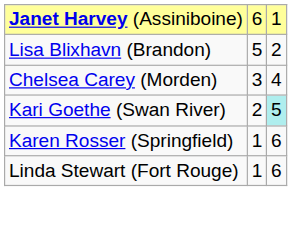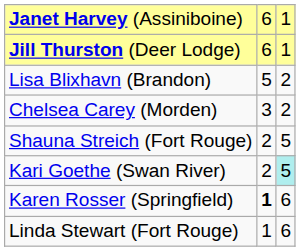 <table class="wikitable">
 <tr bgcolor="#ffff9a">
 <td><strong><a href='#'>Janet Harvey</a></strong> (Assiniboine)</td>
+<td>6</td>
+<td>1</td>
+</tr>
+<tr bgcolor="#ffff9a">
+<td><strong><a href='#'>Jill Thurston</a></strong> (Deer Lodge)</td>
 <td>6</td>
 <td>1</td>
 </tr>
 <tr>
 <td><a href='#'>Lisa Blixhavn</a> (Brandon)</td>
 <td>5</td>
 <td>2</td>
 </tr>
 <tr>
 <td><a href='#'>Chelsea Carey</a> (Morden)</td>
 <td>3</td>
-<td>4</td>
+<td>2</td>
+</tr>
+<tr>
+<td><a href='#'>Shauna Streich</a> (Fort Rouge)</td>
+<td>2</td>
+<td>5</td>
 </tr>
 <tr>
 <td><a href='#'>Kari Goethe</a> (Swan River)</td>
 <td>2</td>
 <td style="background: paleturquoise;">5</td>
 </tr>
 <tr>
 <td><a href='#'>Karen Rosser</a> (Springfield)</td>
-<td>1</td>
+<td><strong>1</strong></td>
 <td>6</td>
 </tr>
 <tr>
 <td>Linda Stewart (Fort Rouge)</td>
 <td>1</td>
 <td>6</td>
 </tr>
 </table>
